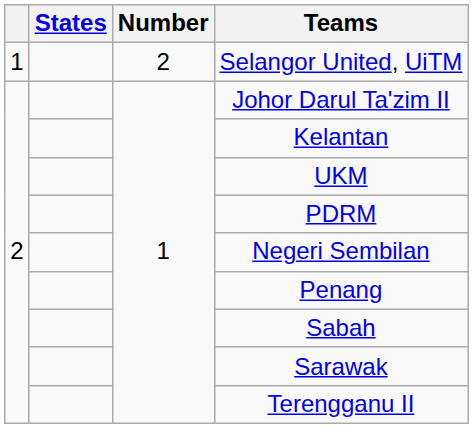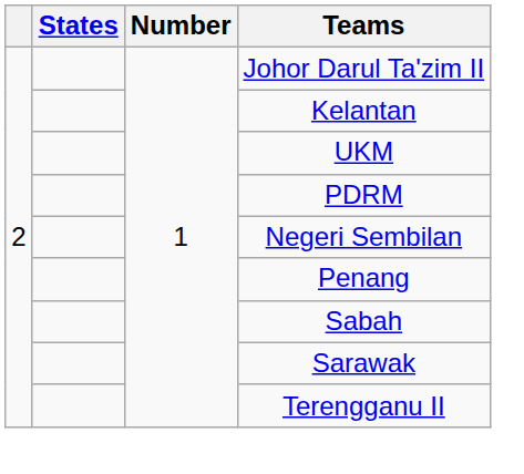 <table class="wikitable">
 <tr>
 <th></th>
 <th><a href='#'>States</a></th>
 <th>Number</th>
 <th>Teams</th>
-</tr>
-<tr>
-<td>1</td>
-<td></td>
-<td align=center>2</td>
-<td align=center><a href='#'>Selangor United</a>, <a href='#'>UiTM</a></td>
 </tr>
 <tr>
 <td rowspan=9>2</td>
 <td></td>
 <td rowspan=9 align=center>1</td>
 <td align=center><a href='#'>Johor Darul Ta'zim II</a></td>
 </tr>
 <tr>
 <td></td>
 <td align=center><a href='#'>Kelantan</a></td>
 </tr>
 <tr>
 <td></td>
 <td align=center><a href='#'>UKM</a></td>
 </tr>
 <tr>
 <td></td>
 <td align=center><a href='#'>PDRM</a></td>
 </tr>
 <tr>
 <td></td>
 <td align=center><a href='#'>Negeri Sembilan</a></td>
 </tr>
 <tr>
 <td></td>
 <td align=center><a href='#'>Penang</a></td>
 </tr>
 <tr>
 <td></td>
 <td align=center><a href='#'>Sabah</a></td>
 </tr>
 <tr>
 <td></td>
 <td align=center><a href='#'>Sarawak</a></td>
 </tr>
 <tr>
 <td></td>
 <td align=center><a href='#'>Terengganu II</a></td>
 </tr>
 </table>
